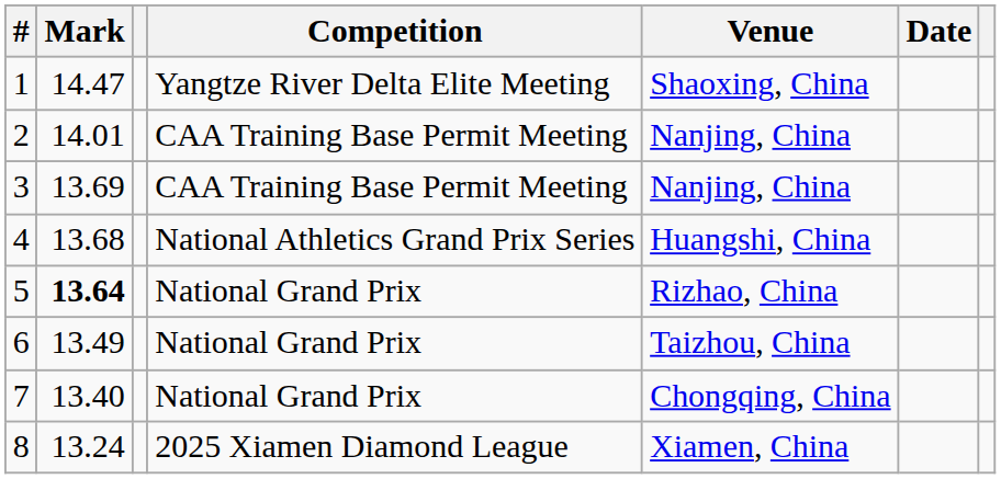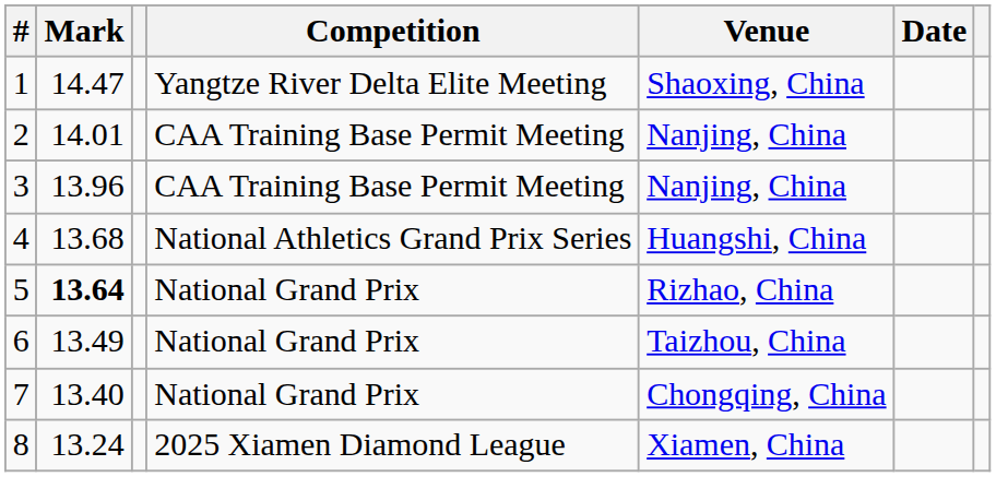 <table class="wikitable sortable">
 <tr>
 <th>#</th>
 <th>Mark</th>
 <th class=unsortable></th>
 <th>Competition</th>
 <th>Venue</th>
 <th>Date</th>
 <th class=unsortable></th>
 </tr>
 <tr>
 <td align=center>1</td>
 <td align=right>14.47 </td>
 <td> </td>
 <td>Yangtze River Delta Elite Meeting</td>
 <td><a href='#'>Shaoxing</a>, <a href='#'>China</a></td>
 <td align=right></td>
 <td></td>
 </tr>
 <tr>
 <td align=center>2</td>
 <td align=right>14.01 </td>
 <td> </td>
 <td>CAA Training Base Permit Meeting</td>
 <td><a href='#'>Nanjing</a>, <a href='#'>China</a></td>
 <td align=right></td>
 <td></td>
 </tr>
 <tr>
 <td align=center>3</td>
-<td align=right>13.69 </td>
+<td align=right>13.96 </td>
 <td></td>
 <td>CAA Training Base Permit Meeting</td>
 <td><a href='#'>Nanjing</a>, <a href='#'>China</a></td>
 <td align=right></td>
 <td></td>
 </tr>
 <tr>
 <td align=center>4</td>
 <td align=right>13.68 </td>
 <td> </td>
 <td>National Athletics Grand Prix Series</td>
 <td><a href='#'>Huangshi</a>, <a href='#'>China</a></td>
 <td align=right></td>
 <td></td>
 </tr>
 <tr>
 <td align=center>5</td>
 <td align=right><strong>13.64 </strong></td>
 <td> </td>
 <td>National Grand Prix</td>
 <td><a href='#'>Rizhao</a>, <a href='#'>China</a></td>
 <td align=right></td>
 <td></td>
 </tr>
 <tr>
 <td align=center>6</td>
 <td align=right>13.49 </td>
 <td></td>
 <td>National Grand Prix</td>
 <td><a href='#'>Taizhou</a>, <a href='#'>China</a></td>
 <td align=right></td>
 <td></td>
 </tr>
 <tr>
 <td align=center>7</td>
 <td align=right>13.40 </td>
 <td></td>
 <td>National Grand Prix</td>
 <td><a href='#'>Chongqing</a>, <a href='#'>China</a></td>
 <td align=right></td>
 <td></td>
 </tr>
 <tr>
 <td align=center>8</td>
 <td align=right>13.24 </td>
 <td></td>
 <td>2025 Xiamen Diamond League</td>
 <td><a href='#'>Xiamen</a>, <a href='#'>China</a></td>
 <td align=right></td>
 <td></td>
 </tr>
 </table>
